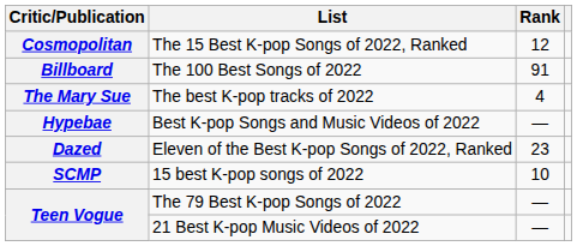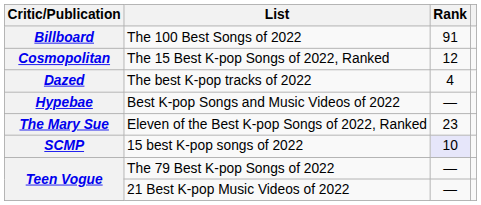 <table class="wikitable plainrowheaders sortable">
 <tr>
 <th>Critic/Publication</th>
 <th scope="col" class="unsortable">List</th>
 <th data-sort-type="number">Rank</th>
 <th scope="col" class="unsortable"></th>
 </tr>
 <tr>
+<th scope="row"><em><a href='#'>Billboard</a></em></th>
+<td>The 100 Best Songs of 2022</td>
+<td style="text-align:center">91</td>
+<td style="text-align:center"></td>
+</tr>
+<tr>
 <th scope="row"><em><a href='#'>Cosmopolitan</a></em></th>
 <td>The 15 Best K-pop Songs of 2022, Ranked</td>
 <td style="text-align:center">12</td>
 <td style="text-align:center"></td>
 </tr>
 <tr>
-<th scope="row"><em><a href='#'>Billboard</a></em></th>
-<td>The 100 Best Songs of 2022</td>
-<td style="text-align:center">91</td>
-<td style="text-align:center"></td>
-</tr>
-<tr>
-<th scope="row"><em><a href='#'>The Mary Sue</a></em></th>
+<th scope="row"><em><a href='#'>Dazed</a></em></th>
 <td>The best K-pop tracks of 2022</td>
 <td style="text-align:center">4</td>
 <td style="text-align:center"></td>
 </tr>
 <tr>
 <th scope="row"><em><a href='#'>Hypebae</a></em></th>
 <td>Best K-pop Songs and Music Videos of 2022</td>
 <td style="text-align:center">—</td>
 <td style="text-align:center"></td>
 </tr>
 <tr>
-<th scope="row"><em><a href='#'>Dazed</a></em></th>
+<th scope="row"><em><a href='#'>The Mary Sue</a></em></th>
 <td>Eleven of the Best K-pop Songs of 2022, Ranked</td>
 <td style="text-align:center">23</td>
 <td style="text-align:center"></td>
 </tr>
 <tr>
 <th scope="row"><em><a href='#'>SCMP</a></em></th>
 <td>15 best K-pop songs of 2022</td>
-<td style="text-align:center">10</td>
+<td style="background: lavender; text-align:center">10</td>
 <td style="text-align:center"></td>
 </tr>
 <tr>
 <th scope="row" rowspan="2"><em><a href='#'>Teen Vogue</a></em></th>
 <td>The 79 Best K-pop Songs of 2022</td>
 <td style="text-align:center">—</td>
 <td style="text-align:center"></td>
 </tr>
 <tr>
 <td>21 Best K-pop Music Videos of 2022</td>
 <td style="text-align:center">—</td>
 <td style="text-align:center"></td>
 </tr>
 </table>
